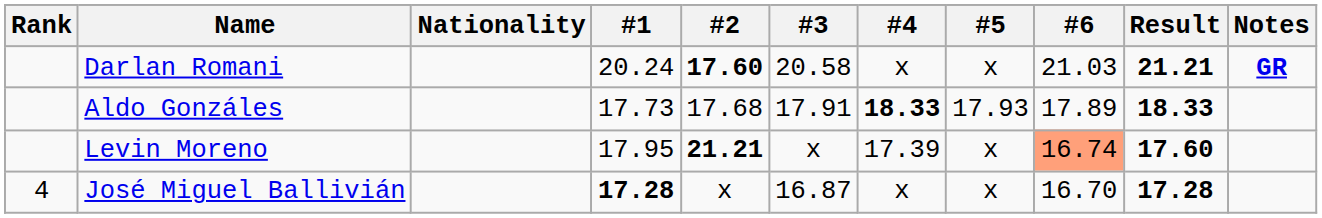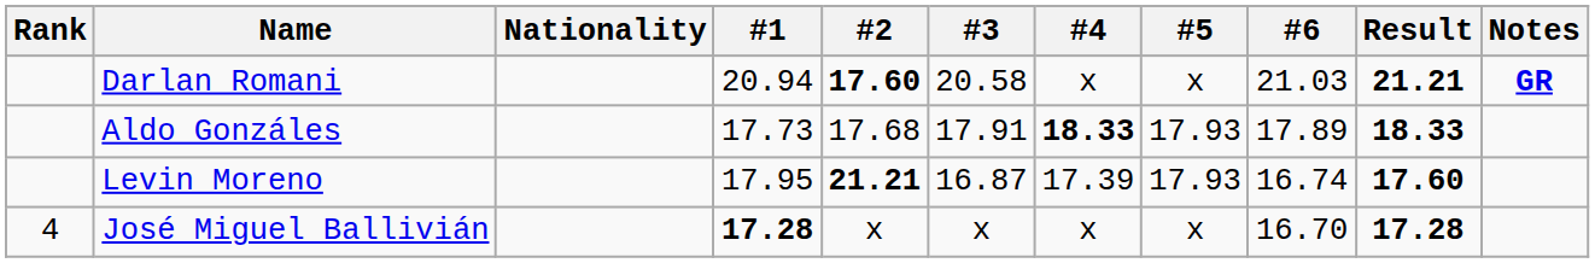 <table class="wikitable sortable" style="text-align:center">
 <tr>
 <th>Rank</th>
 <th>Name</th>
 <th>Nationality</th>
 <th>#1</th>
 <th>#2</th>
 <th>#3</th>
 <th>#4</th>
 <th>#5</th>
 <th>#6</th>
 <th>Result</th>
 <th>Notes</th>
 </tr>
 <tr>
 <td></td>
 <td align=left><a href='#'>Darlan Romani</a></td>
 <td align=left></td>
-<td>20.24</td>
+<td>20.94</td>
 <td><strong>17.60</strong></td>
 <td>20.58</td>
 <td>x</td>
 <td>x</td>
 <td>21.03</td>
 <td><strong>21.21</strong></td>
 <td><strong><a href='#'>GR</a></strong></td>
 </tr>
 <tr>
 <td></td>
 <td align=left><a href='#'>Aldo Gonzáles</a></td>
 <td align=left></td>
 <td>17.73</td>
 <td>17.68</td>
 <td>17.91</td>
 <td><strong>18.33</strong></td>
 <td>17.93</td>
 <td>17.89</td>
 <td><strong>18.33</strong></td>
 <td></td>
 </tr>
 <tr>
 <td></td>
 <td align=left><a href='#'>Levin Moreno</a></td>
 <td align=left></td>
 <td>17.95</td>
 <td><strong>21.21</strong></td>
-<td>x</td>
+<td>16.87</td>
 <td>17.39</td>
-<td>x</td>
-<td style="background: lightsalmon;">16.74</td>
+<td>17.93</td>
+<td>16.74</td>
 <td><strong>17.60</strong></td>
 <td></td>
 </tr>
 <tr>
 <td>4</td>
 <td align=left><a href='#'>José Miguel Ballivián</a></td>
 <td align=left></td>
 <td><strong>17.28</strong></td>
 <td>x</td>
-<td>16.87</td>
+<td>x</td>
 <td>x</td>
 <td>x</td>
 <td>16.70</td>
 <td><strong>17.28</strong></td>
 <td></td>
 </tr>
 </table>
